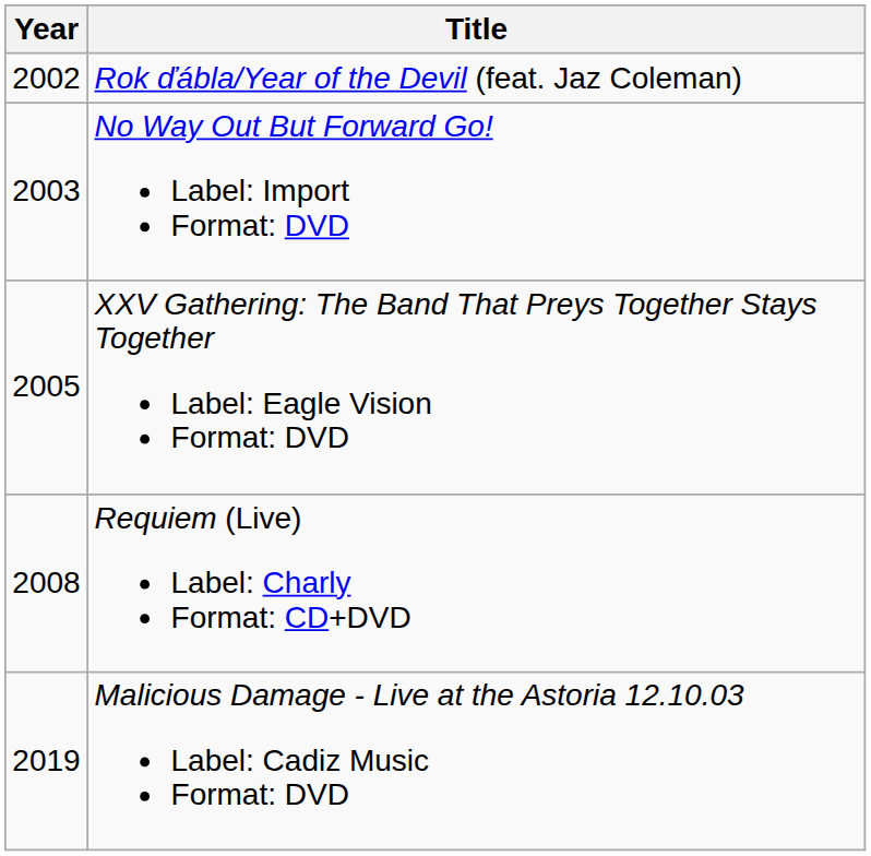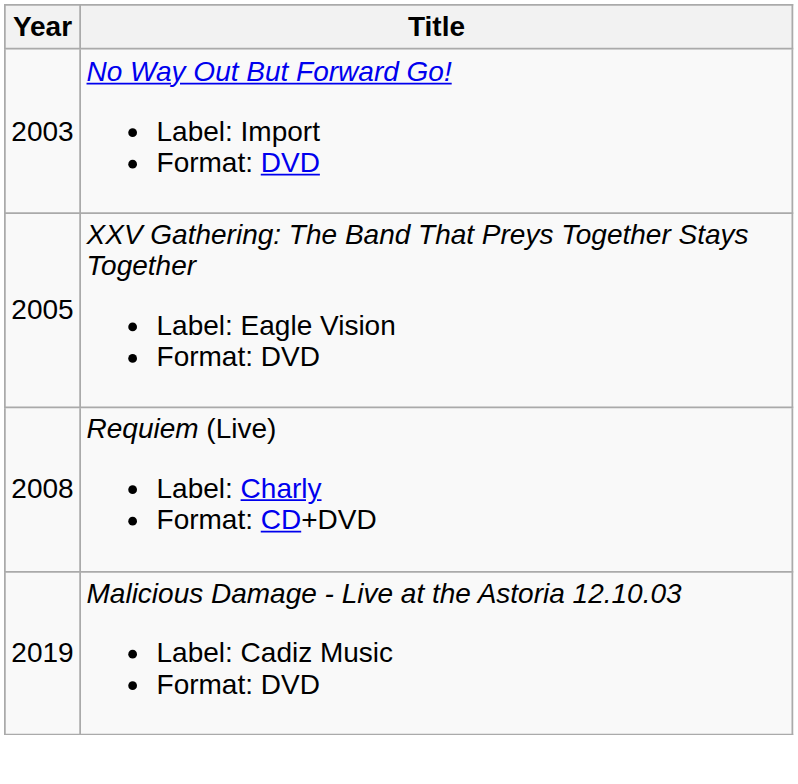 <table class="wikitable">
 <tr>
 <th width="33">Year</th>
 <th width="400">Title</th>
-</tr>
-<tr>
-<td>2002</td>
-<td><em><a href='#'>Rok ďábla/Year of the Devil</a></em> (feat. Jaz Coleman)<br></td>
 </tr>
 <tr>
 <td>2003</td>
 <td><em><a href='#'>No Way Out But Forward Go!</a></em><br><ul><li>Label: Import</li><li>Format: <a href='#'>DVD</a></li></ul></td>
 </tr>
 <tr>
 <td>2005</td>
 <td><em>XXV Gathering: The Band That Preys Together Stays Together</em><br><ul><li>Label: Eagle Vision</li><li>Format: DVD</li></ul></td>
 </tr>
 <tr>
 <td>2008</td>
 <td><em>Requiem</em> (Live)<br><ul><li>Label: <a href='#'>Charly</a></li><li>Format: <a href='#'>CD</a>+DVD</li></ul></td>
 </tr>
 <tr>
 <td>2019</td>
 <td><em>Malicious Damage - Live at the Astoria 12.10.03</em><br><ul><li>Label: Cadiz Music</li><li>Format: DVD</li></ul></td>
 </tr>
 </table>
